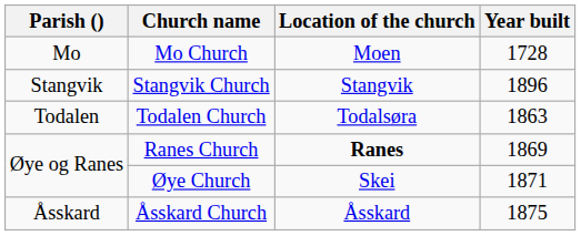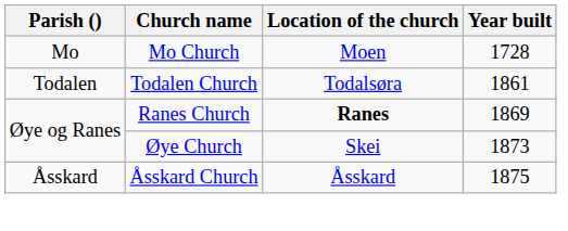 <table class="wikitable" style="text-align:center">
 <tr>
 <th>Parish ()</th>
 <th>Church name</th>
 <th>Location of the church</th>
 <th>Year built</th>
 </tr>
 <tr>
 <td>Mo</td>
 <td><a href='#'>Mo Church</a></td>
 <td><a href='#'>Moen</a></td>
 <td>1728</td>
 </tr>
 <tr>
-<td>Stangvik</td>
-<td><a href='#'>Stangvik Church</a></td>
-<td><a href='#'>Stangvik</a></td>
-<td>1896</td>
-</tr>
-<tr>
 <td>Todalen</td>
 <td><a href='#'>Todalen Church</a></td>
 <td><a href='#'>Todalsøra</a></td>
-<td>1863</td>
+<td>1861</td>
 </tr>
 <tr>
 <td rowspan="2">Øye og Ranes</td>
 <td><a href='#'>Ranes Church</a></td>
 <td><strong>Ranes</strong></td>
 <td>1869</td>
 </tr>
 <tr>
 <td><a href='#'>Øye Church</a></td>
 <td><a href='#'>Skei</a></td>
-<td>1871</td>
+<td>1873</td>
 </tr>
 <tr>
 <td>Åsskard</td>
 <td><a href='#'>Åsskard Church</a></td>
 <td><a href='#'>Åsskard</a></td>
 <td>1875</td>
 </tr>
 </table>
